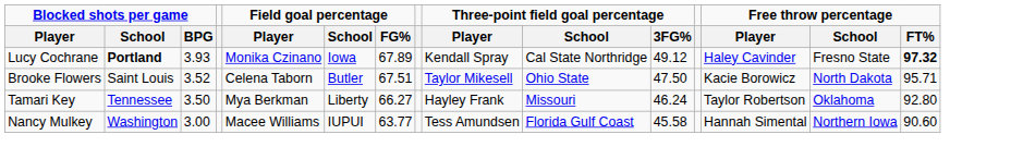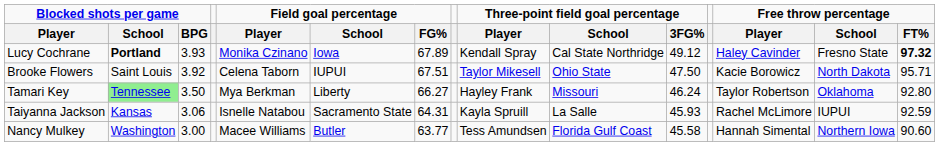 <table class="wikitable" style="text-align: left;">
 <tr>
 <td colspan=3 style="text-align:center;"><strong><a href='#'>Blocked shots per game</a></strong></td>
 <td></td>
 <td colspan=3 style="text-align:center;"><strong>Field goal percentage</strong></td>
 <td></td>
 <td colspan=3 style="text-align:center;"><strong>Three-point field goal percentage</strong></td>
 <td></td>
 <td colspan=3 style="text-align:center;"><strong>Free throw percentage</strong></td>
 </tr>
 <tr>
 <th>Player</th>
 <th>School</th>
 <th>BPG</th>
 <th></th>
 <th>Player</th>
 <th>School</th>
 <th>FG%</th>
 <th></th>
 <th>Player</th>
 <th>School</th>
 <th>3FG%</th>
 <th></th>
 <th>Player</th>
 <th>School</th>
 <th>FT%</th>
 </tr>
 <tr>
 <td>Lucy Cochrane</td>
 <td><strong>Portland</strong></td>
 <td>3.93</td>
 <td></td>
 <td><a href='#'>Monika Czinano</a></td>
 <td><a href='#'>Iowa</a></td>
 <td>67.89</td>
 <td></td>
 <td>Kendall Spray</td>
 <td>Cal State Northridge</td>
 <td>49.12</td>
 <td></td>
 <td><a href='#'>Haley Cavinder</a></td>
 <td>Fresno State</td>
 <td><strong>97.32</strong></td>
 </tr>
 <tr>
 <td>Brooke Flowers</td>
 <td>Saint Louis</td>
-<td>3.52</td>
+<td>3.92</td>
 <td></td>
 <td>Celena Taborn</td>
-<td><a href='#'>Butler</a></td>
+<td>IUPUI</td>
 <td>67.51</td>
 <td></td>
 <td><a href='#'>Taylor Mikesell</a></td>
 <td><a href='#'>Ohio State</a></td>
 <td>47.50</td>
 <td></td>
 <td>Kacie Borowicz</td>
 <td><a href='#'>North Dakota</a></td>
 <td>95.71</td>
 </tr>
 <tr>
 <td>Tamari Key</td>
-<td><a href='#'>Tennessee</a></td>
+<td style="background: lightgreen;"><a href='#'>Tennessee</a></td>
 <td>3.50</td>
 <td></td>
 <td>Mya Berkman</td>
 <td>Liberty</td>
 <td>66.27</td>
 <td></td>
 <td>Hayley Frank</td>
 <td><a href='#'>Missouri</a></td>
 <td>46.24</td>
 <td></td>
 <td>Taylor Robertson</td>
 <td><a href='#'>Oklahoma</a></td>
 <td>92.80</td>
 </tr>
 <tr>
+<td>Taiyanna Jackson</td>
+<td><a href='#'>Kansas</a></td>
+<td>3.06</td>
+<td></td>
+<td>Isnelle Natabou</td>
+<td>Sacramento State</td>
+<td>64.31</td>
+<td></td>
+<td>Kayla Spruill</td>
+<td>La Salle</td>
+<td>45.93</td>
+<td></td>
+<td>Rachel McLimore</td>
+<td>IUPUI</td>
+<td>92.59</td>
+</tr>
+<tr>
 <td>Nancy Mulkey</td>
 <td><a href='#'>Washington</a></td>
 <td>3.00</td>
 <td></td>
 <td>Macee Williams</td>
-<td>IUPUI</td>
+<td><a href='#'>Butler</a></td>
 <td>63.77</td>
 <td></td>
 <td>Tess Amundsen</td>
 <td><a href='#'>Florida Gulf Coast</a></td>
 <td>45.58</td>
 <td></td>
 <td>Hannah Simental</td>
 <td><a href='#'>Northern Iowa</a></td>
 <td>90.60</td>
 </tr>
 </table>
